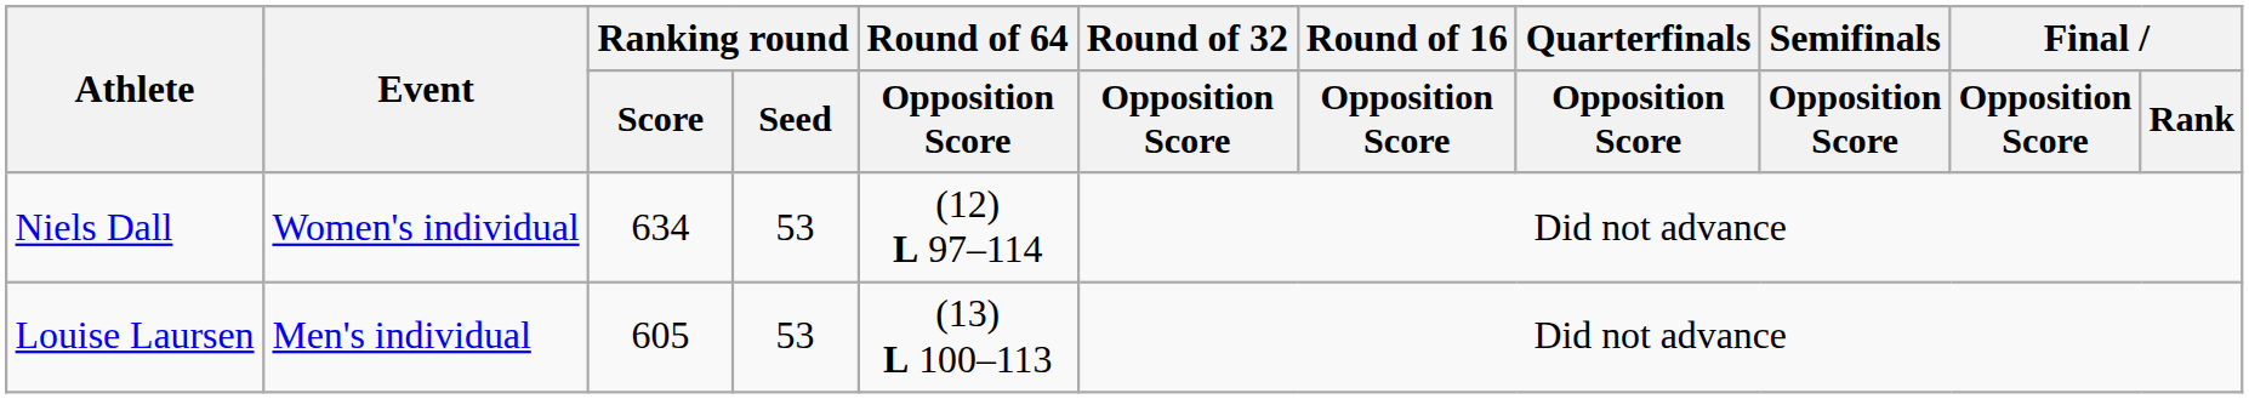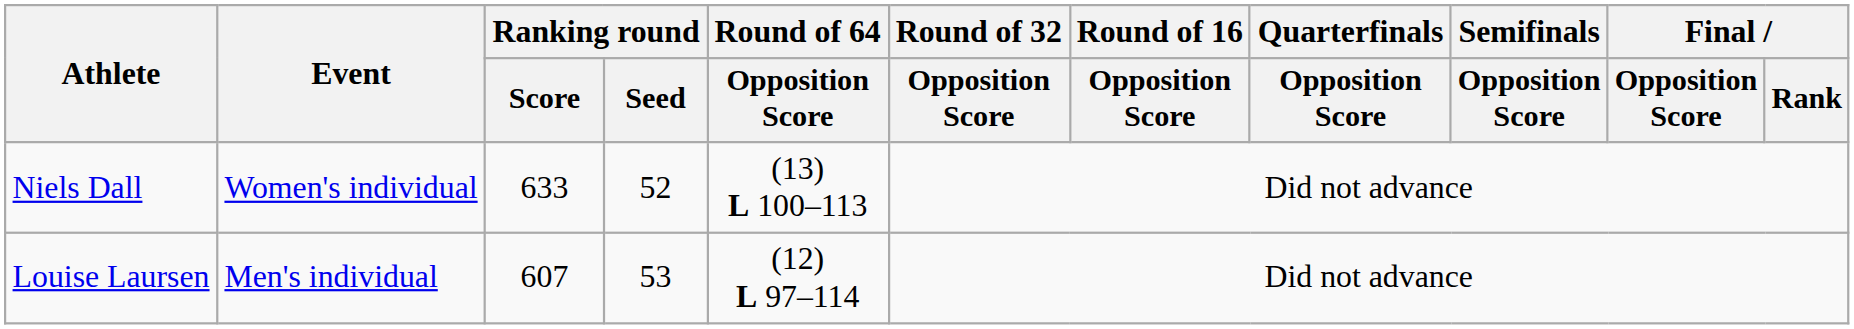 <table class="wikitable" style="font-size:90%">
 <tr>
 <th rowspan="2">Athlete</th>
 <th rowspan="2">Event</th>
 <th colspan="2">Ranking round</th>
 <th>Round of 64</th>
 <th>Round of 32</th>
 <th>Round of 16</th>
 <th>Quarterfinals</th>
 <th>Semifinals</th>
 <th colspan="2">Final / </th>
 </tr>
 <tr style="font-size:95%">
 <th>Score</th>
 <th>Seed</th>
 <th>Opposition<br>Score</th>
 <th>Opposition<br>Score</th>
 <th>Opposition<br>Score</th>
 <th>Opposition<br>Score</th>
 <th>Opposition<br>Score</th>
 <th>Opposition<br>Score</th>
 <th>Rank</th>
 </tr>
 <tr align=center>
 <td align=left><a href='#'>Niels Dall</a></td>
 <td align=left><a href='#'>Women's individual</a></td>
-<td>634</td>
-<td>53</td>
-<td> (12)<br><strong>L</strong> 97–114</td>
+<td>633</td>
+<td>52</td>
+<td> (13)<br><strong>L</strong> 100–113</td>
 <td colspan=6>Did not advance</td>
 </tr>
 <tr align=center>
 <td align=left><a href='#'>Louise Laursen</a></td>
 <td align=left><a href='#'>Men's individual</a></td>
-<td>605</td>
+<td>607</td>
 <td>53</td>
-<td> (13)<br><strong>L</strong> 100–113</td>
+<td> (12)<br><strong>L</strong> 97–114</td>
 <td colspan=6>Did not advance</td>
 </tr>
 </table>
